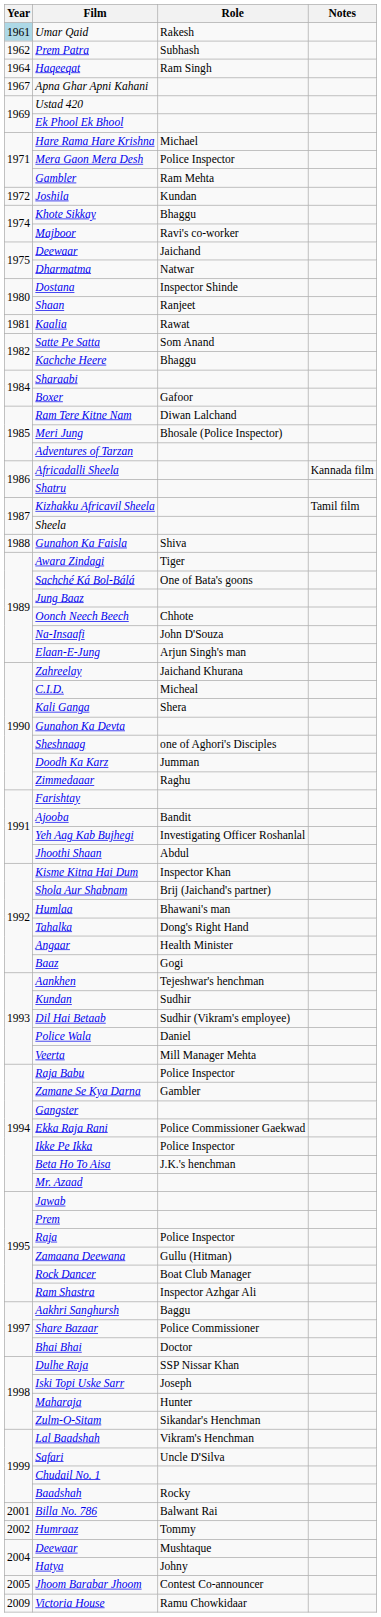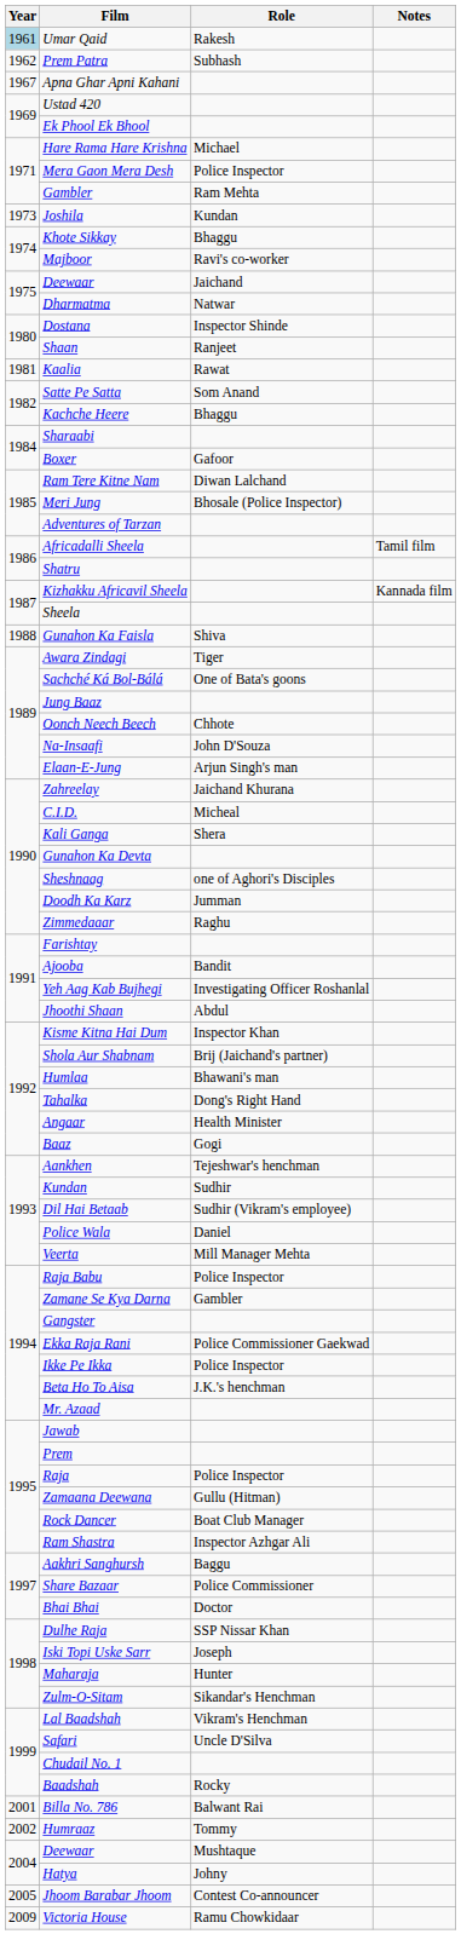 <table class="wikitable sortable">
 <tr>
 <th>Year</th>
 <th>Film</th>
 <th>Role</th>
 <th>Notes</th>
 </tr>
 <tr>
 <td style="background: lightblue;">1961</td>
 <td><em>Umar Qaid</em></td>
 <td>Rakesh</td>
 <td></td>
 </tr>
 <tr>
 <td>1962</td>
 <td><em><a href='#'>Prem Patra</a></em></td>
 <td>Subhash</td>
-<td></td>
-</tr>
-<tr>
-<td>1964</td>
-<td><em><a href='#'>Haqeeqat</a></em></td>
-<td>Ram Singh</td>
 <td></td>
 </tr>
 <tr>
 <td>1967</td>
 <td><em>Apna Ghar Apni Kahani</em></td>
 <td></td>
 <td></td>
 </tr>
 <tr>
 <td rowspan="2">1969</td>
 <td><em>Ustad 420</em></td>
 <td></td>
 <td></td>
 </tr>
 <tr>
 <td><em><a href='#'>Ek Phool Ek Bhool</a></em></td>
 <td></td>
 <td></td>
 </tr>
 <tr>
 <td rowspan="3">1971</td>
 <td><em><a href='#'>Hare Rama Hare Krishna</a></em></td>
 <td>Michael</td>
 <td></td>
 </tr>
 <tr>
 <td><em><a href='#'>Mera Gaon Mera Desh</a></em></td>
 <td>Police Inspector</td>
 <td></td>
 </tr>
 <tr>
 <td><em><a href='#'>Gambler</a></em></td>
 <td>Ram Mehta</td>
 <td></td>
 </tr>
 <tr>
-<td>1972</td>
+<td>1973</td>
 <td><em><a href='#'>Joshila</a></em></td>
 <td>Kundan</td>
 <td></td>
 </tr>
 <tr>
 <td rowspan="2">1974</td>
 <td><em><a href='#'>Khote Sikkay</a></em></td>
 <td>Bhaggu</td>
 <td></td>
 </tr>
 <tr>
 <td><em><a href='#'>Majboor</a></em></td>
 <td>Ravi's co-worker</td>
 <td></td>
 </tr>
 <tr>
 <td rowspan="2">1975</td>
 <td><em><a href='#'>Deewaar</a></em></td>
 <td>Jaichand</td>
 <td></td>
 </tr>
 <tr>
 <td><em><a href='#'>Dharmatma</a></em></td>
 <td>Natwar</td>
 <td></td>
 </tr>
 <tr>
 <td rowspan="2">1980</td>
 <td><em><a href='#'>Dostana</a></em></td>
 <td>Inspector Shinde</td>
 <td></td>
 </tr>
 <tr>
 <td><em><a href='#'>Shaan</a></em></td>
 <td>Ranjeet</td>
 <td></td>
 </tr>
 <tr>
 <td>1981</td>
 <td><em><a href='#'>Kaalia</a></em></td>
 <td>Rawat</td>
 <td></td>
 </tr>
 <tr>
 <td rowspan="2">1982</td>
 <td><em><a href='#'>Satte Pe Satta</a></em></td>
 <td>Som Anand</td>
 <td></td>
 </tr>
 <tr>
 <td><em><a href='#'>Kachche Heere</a></em></td>
 <td>Bhaggu</td>
 <td></td>
 </tr>
 <tr>
 <td rowspan="2">1984</td>
 <td><em><a href='#'>Sharaabi</a></em></td>
 <td></td>
 <td></td>
 </tr>
 <tr>
 <td><em><a href='#'>Boxer</a></em></td>
 <td>Gafoor</td>
 <td></td>
 </tr>
 <tr>
 <td rowspan="3">1985</td>
 <td><em><a href='#'>Ram Tere Kitne Nam</a></em></td>
 <td>Diwan Lalchand</td>
 <td></td>
 </tr>
 <tr>
 <td><em><a href='#'>Meri Jung</a></em></td>
 <td>Bhosale (Police Inspector)</td>
 <td></td>
 </tr>
 <tr>
 <td><em><a href='#'>Adventures of Tarzan</a></em></td>
 <td></td>
 <td></td>
 </tr>
 <tr>
 <td rowspan="2">1986</td>
 <td><em><a href='#'>Africadalli Sheela</a></em></td>
 <td></td>
-<td>Kannada film</td>
+<td>Tamil film</td>
 </tr>
 <tr>
 <td><em><a href='#'>Shatru</a></em></td>
 <td></td>
 <td></td>
 </tr>
 <tr>
 <td rowspan="2">1987</td>
 <td><em><a href='#'>Kizhakku Africavil Sheela</a></em></td>
 <td></td>
-<td>Tamil film</td>
+<td>Kannada film</td>
 </tr>
 <tr>
 <td><em>Sheela</em></td>
 <td></td>
 <td></td>
 </tr>
 <tr>
 <td>1988</td>
 <td><em><a href='#'>Gunahon Ka Faisla</a></em></td>
 <td>Shiva</td>
 <td></td>
 </tr>
 <tr>
 <td rowspan="6">1989</td>
 <td><em><a href='#'>Awara Zindagi</a></em></td>
 <td>Tiger</td>
 <td></td>
 </tr>
 <tr>
 <td><em><a href='#'>Sachché Ká Bol-Bálá</a></em></td>
 <td>One of Bata's goons</td>
 <td></td>
 </tr>
 <tr>
 <td><em><a href='#'>Jung Baaz</a></em></td>
 <td></td>
 <td></td>
 </tr>
 <tr>
 <td><em><a href='#'>Oonch Neech Beech</a></em></td>
 <td>Chhote</td>
 <td></td>
 </tr>
 <tr>
 <td><em><a href='#'>Na-Insaafi</a></em></td>
 <td>John D'Souza</td>
 <td></td>
 </tr>
 <tr>
 <td><em><a href='#'>Elaan-E-Jung</a></em></td>
 <td>Arjun Singh's man</td>
 <td></td>
 </tr>
 <tr>
 <td rowspan="7">1990</td>
 <td><em><a href='#'>Zahreelay</a></em></td>
 <td>Jaichand Khurana</td>
 <td></td>
 </tr>
 <tr>
 <td><em><a href='#'>C.I.D.</a></em></td>
 <td>Micheal</td>
 <td></td>
 </tr>
 <tr>
 <td><em><a href='#'>Kali Ganga</a></em></td>
 <td>Shera</td>
 <td></td>
 </tr>
 <tr>
 <td><em><a href='#'>Gunahon Ka Devta</a></em></td>
 <td></td>
 <td></td>
 </tr>
 <tr>
 <td><em><a href='#'>Sheshnaag</a></em></td>
 <td>one of Aghori's Disciples</td>
 <td></td>
 </tr>
 <tr>
 <td><em><a href='#'>Doodh Ka Karz</a></em></td>
 <td>Jumman</td>
 <td></td>
 </tr>
 <tr>
 <td><em><a href='#'>Zimmedaaar</a></em></td>
 <td>Raghu</td>
 <td></td>
 </tr>
 <tr>
 <td rowspan="4">1991</td>
 <td><em><a href='#'>Farishtay</a></em></td>
 <td></td>
 <td></td>
 </tr>
 <tr>
 <td><em><a href='#'>Ajooba</a></em></td>
 <td>Bandit</td>
 <td></td>
 </tr>
 <tr>
 <td><em><a href='#'>Yeh Aag Kab Bujhegi</a></em></td>
 <td>Investigating Officer Roshanlal</td>
 <td></td>
 </tr>
 <tr>
 <td><em><a href='#'>Jhoothi Shaan</a></em></td>
 <td>Abdul</td>
 <td></td>
 </tr>
 <tr>
 <td rowspan="6">1992</td>
 <td><em><a href='#'>Kisme Kitna Hai Dum</a></em></td>
 <td>Inspector Khan</td>
 <td></td>
 </tr>
 <tr>
 <td><em><a href='#'>Shola Aur Shabnam</a></em></td>
 <td>Brij (Jaichand's partner)</td>
 <td></td>
 </tr>
 <tr>
 <td><em><a href='#'>Humlaa</a></em></td>
 <td>Bhawani's man</td>
 <td></td>
 </tr>
 <tr>
 <td><em><a href='#'>Tahalka</a></em></td>
 <td>Dong's Right Hand</td>
 <td></td>
 </tr>
 <tr>
 <td><em><a href='#'>Angaar</a></em></td>
 <td>Health Minister</td>
 <td></td>
 </tr>
 <tr>
 <td><em><a href='#'>Baaz</a></em></td>
 <td>Gogi</td>
 <td></td>
 </tr>
 <tr>
 <td rowspan="5">1993</td>
 <td><em><a href='#'>Aankhen</a></em></td>
 <td>Tejeshwar's henchman</td>
 <td></td>
 </tr>
 <tr>
 <td><em><a href='#'>Kundan</a></em></td>
 <td>Sudhir</td>
 <td></td>
 </tr>
 <tr>
 <td><em><a href='#'>Dil Hai Betaab</a></em></td>
 <td>Sudhir (Vikram's employee)</td>
 <td></td>
 </tr>
 <tr>
 <td><em><a href='#'>Police Wala</a></em></td>
 <td>Daniel</td>
 <td></td>
 </tr>
 <tr>
 <td><em><a href='#'>Veerta</a></em></td>
 <td>Mill Manager Mehta</td>
 <td></td>
 </tr>
 <tr>
 <td rowspan="7">1994</td>
 <td><em><a href='#'>Raja Babu</a></em></td>
 <td>Police Inspector</td>
 <td></td>
 </tr>
 <tr>
 <td><em><a href='#'>Zamane Se Kya Darna</a></em></td>
 <td>Gambler</td>
 <td></td>
 </tr>
 <tr>
 <td><em><a href='#'>Gangster</a></em></td>
 <td></td>
 <td></td>
 </tr>
 <tr>
 <td><em><a href='#'>Ekka Raja Rani</a></em></td>
 <td>Police Commissioner Gaekwad</td>
 <td></td>
 </tr>
 <tr>
 <td><em><a href='#'>Ikke Pe Ikka</a></em></td>
 <td>Police Inspector</td>
 <td></td>
 </tr>
 <tr>
 <td><em><a href='#'>Beta Ho To Aisa</a></em></td>
 <td>J.K.'s henchman</td>
 <td></td>
 </tr>
 <tr>
 <td><em><a href='#'>Mr. Azaad</a></em></td>
 <td></td>
 <td></td>
 </tr>
 <tr>
 <td rowspan="6">1995</td>
 <td><em><a href='#'>Jawab</a></em></td>
 <td></td>
 <td></td>
 </tr>
 <tr>
 <td><em><a href='#'>Prem</a></em></td>
 <td></td>
 <td></td>
 </tr>
 <tr>
 <td><em><a href='#'>Raja</a></em></td>
 <td>Police Inspector</td>
 <td></td>
 </tr>
 <tr>
 <td><em><a href='#'>Zamaana Deewana</a></em></td>
 <td>Gullu (Hitman)</td>
 <td></td>
 </tr>
 <tr>
 <td><em><a href='#'>Rock Dancer</a></em></td>
 <td>Boat Club Manager</td>
 <td></td>
 </tr>
 <tr>
 <td><em><a href='#'>Ram Shastra</a></em></td>
 <td>Inspector Azhgar Ali</td>
 <td></td>
 </tr>
 <tr>
 <td rowspan="3">1997</td>
 <td><em><a href='#'>Aakhri Sanghursh</a></em></td>
 <td>Baggu</td>
 <td></td>
 </tr>
 <tr>
 <td><em><a href='#'>Share Bazaar</a></em></td>
 <td>Police Commissioner</td>
 <td></td>
 </tr>
 <tr>
 <td><em><a href='#'>Bhai Bhai</a></em></td>
 <td>Doctor</td>
 <td></td>
 </tr>
 <tr>
 <td rowspan="4">1998</td>
 <td><em><a href='#'>Dulhe Raja</a></em></td>
 <td>SSP Nissar Khan</td>
 <td></td>
 </tr>
 <tr>
 <td><em><a href='#'>Iski Topi Uske Sarr</a></em></td>
 <td>Joseph</td>
 <td></td>
 </tr>
 <tr>
 <td><em><a href='#'>Maharaja</a></em></td>
 <td>Hunter</td>
 <td></td>
 </tr>
 <tr>
 <td><em><a href='#'>Zulm-O-Sitam</a></em></td>
 <td>Sikandar's Henchman</td>
 <td></td>
 </tr>
 <tr>
 <td rowspan="4">1999</td>
 <td><em><a href='#'>Lal Baadshah</a></em></td>
 <td>Vikram's Henchman</td>
 <td></td>
 </tr>
 <tr>
 <td><em><a href='#'>Safari</a></em></td>
 <td>Uncle D'Silva</td>
 <td></td>
 </tr>
 <tr>
 <td><em><a href='#'>Chudail No. 1</a></em></td>
 <td></td>
 <td></td>
 </tr>
 <tr>
 <td><em><a href='#'>Baadshah</a></em></td>
 <td>Rocky</td>
 <td></td>
 </tr>
 <tr>
 <td>2001</td>
 <td><em><a href='#'>Billa No. 786</a></em></td>
 <td>Balwant Rai</td>
 <td></td>
 </tr>
 <tr>
 <td>2002</td>
 <td><em><a href='#'>Humraaz</a></em></td>
 <td>Tommy</td>
 <td></td>
 </tr>
 <tr>
 <td rowspan="2">2004</td>
 <td><em><a href='#'>Deewaar</a></em></td>
 <td>Mushtaque</td>
 <td></td>
 </tr>
 <tr>
 <td><em><a href='#'>Hatya</a></em></td>
 <td>Johny</td>
 <td></td>
 </tr>
 <tr>
 <td>2005</td>
 <td><em><a href='#'>Jhoom Barabar Jhoom</a></em></td>
 <td>Contest Co-announcer</td>
 <td></td>
 </tr>
 <tr>
 <td>2009</td>
 <td><em><a href='#'>Victoria House</a></em></td>
 <td>Ramu Chowkidaar</td>
 <td></td>
 </tr>
 </table>
